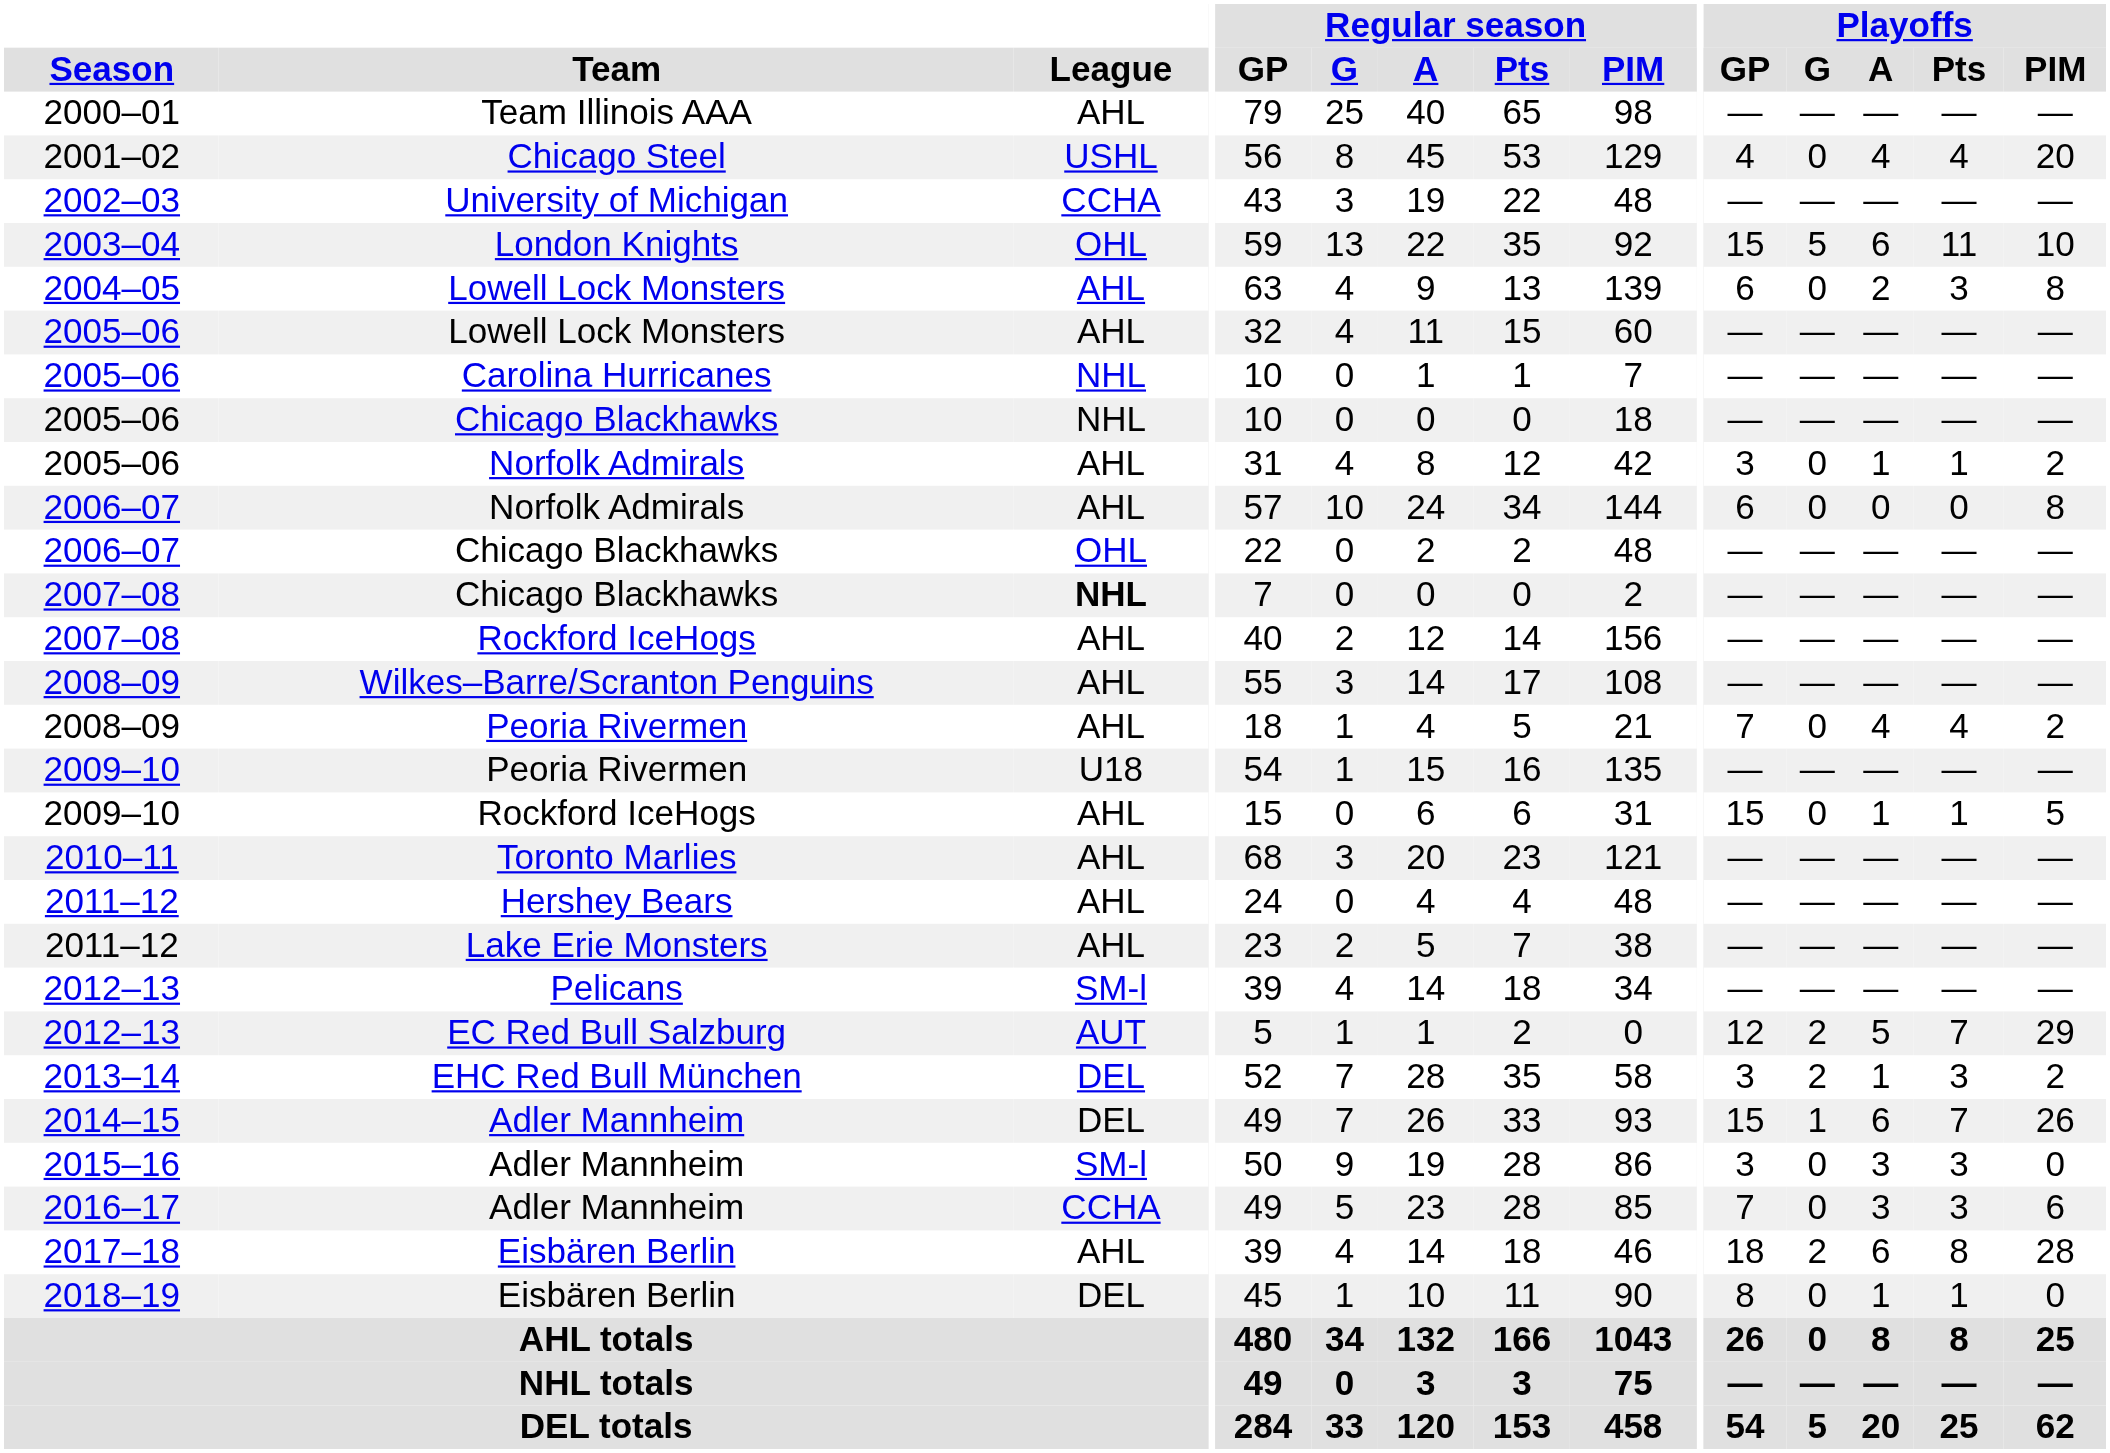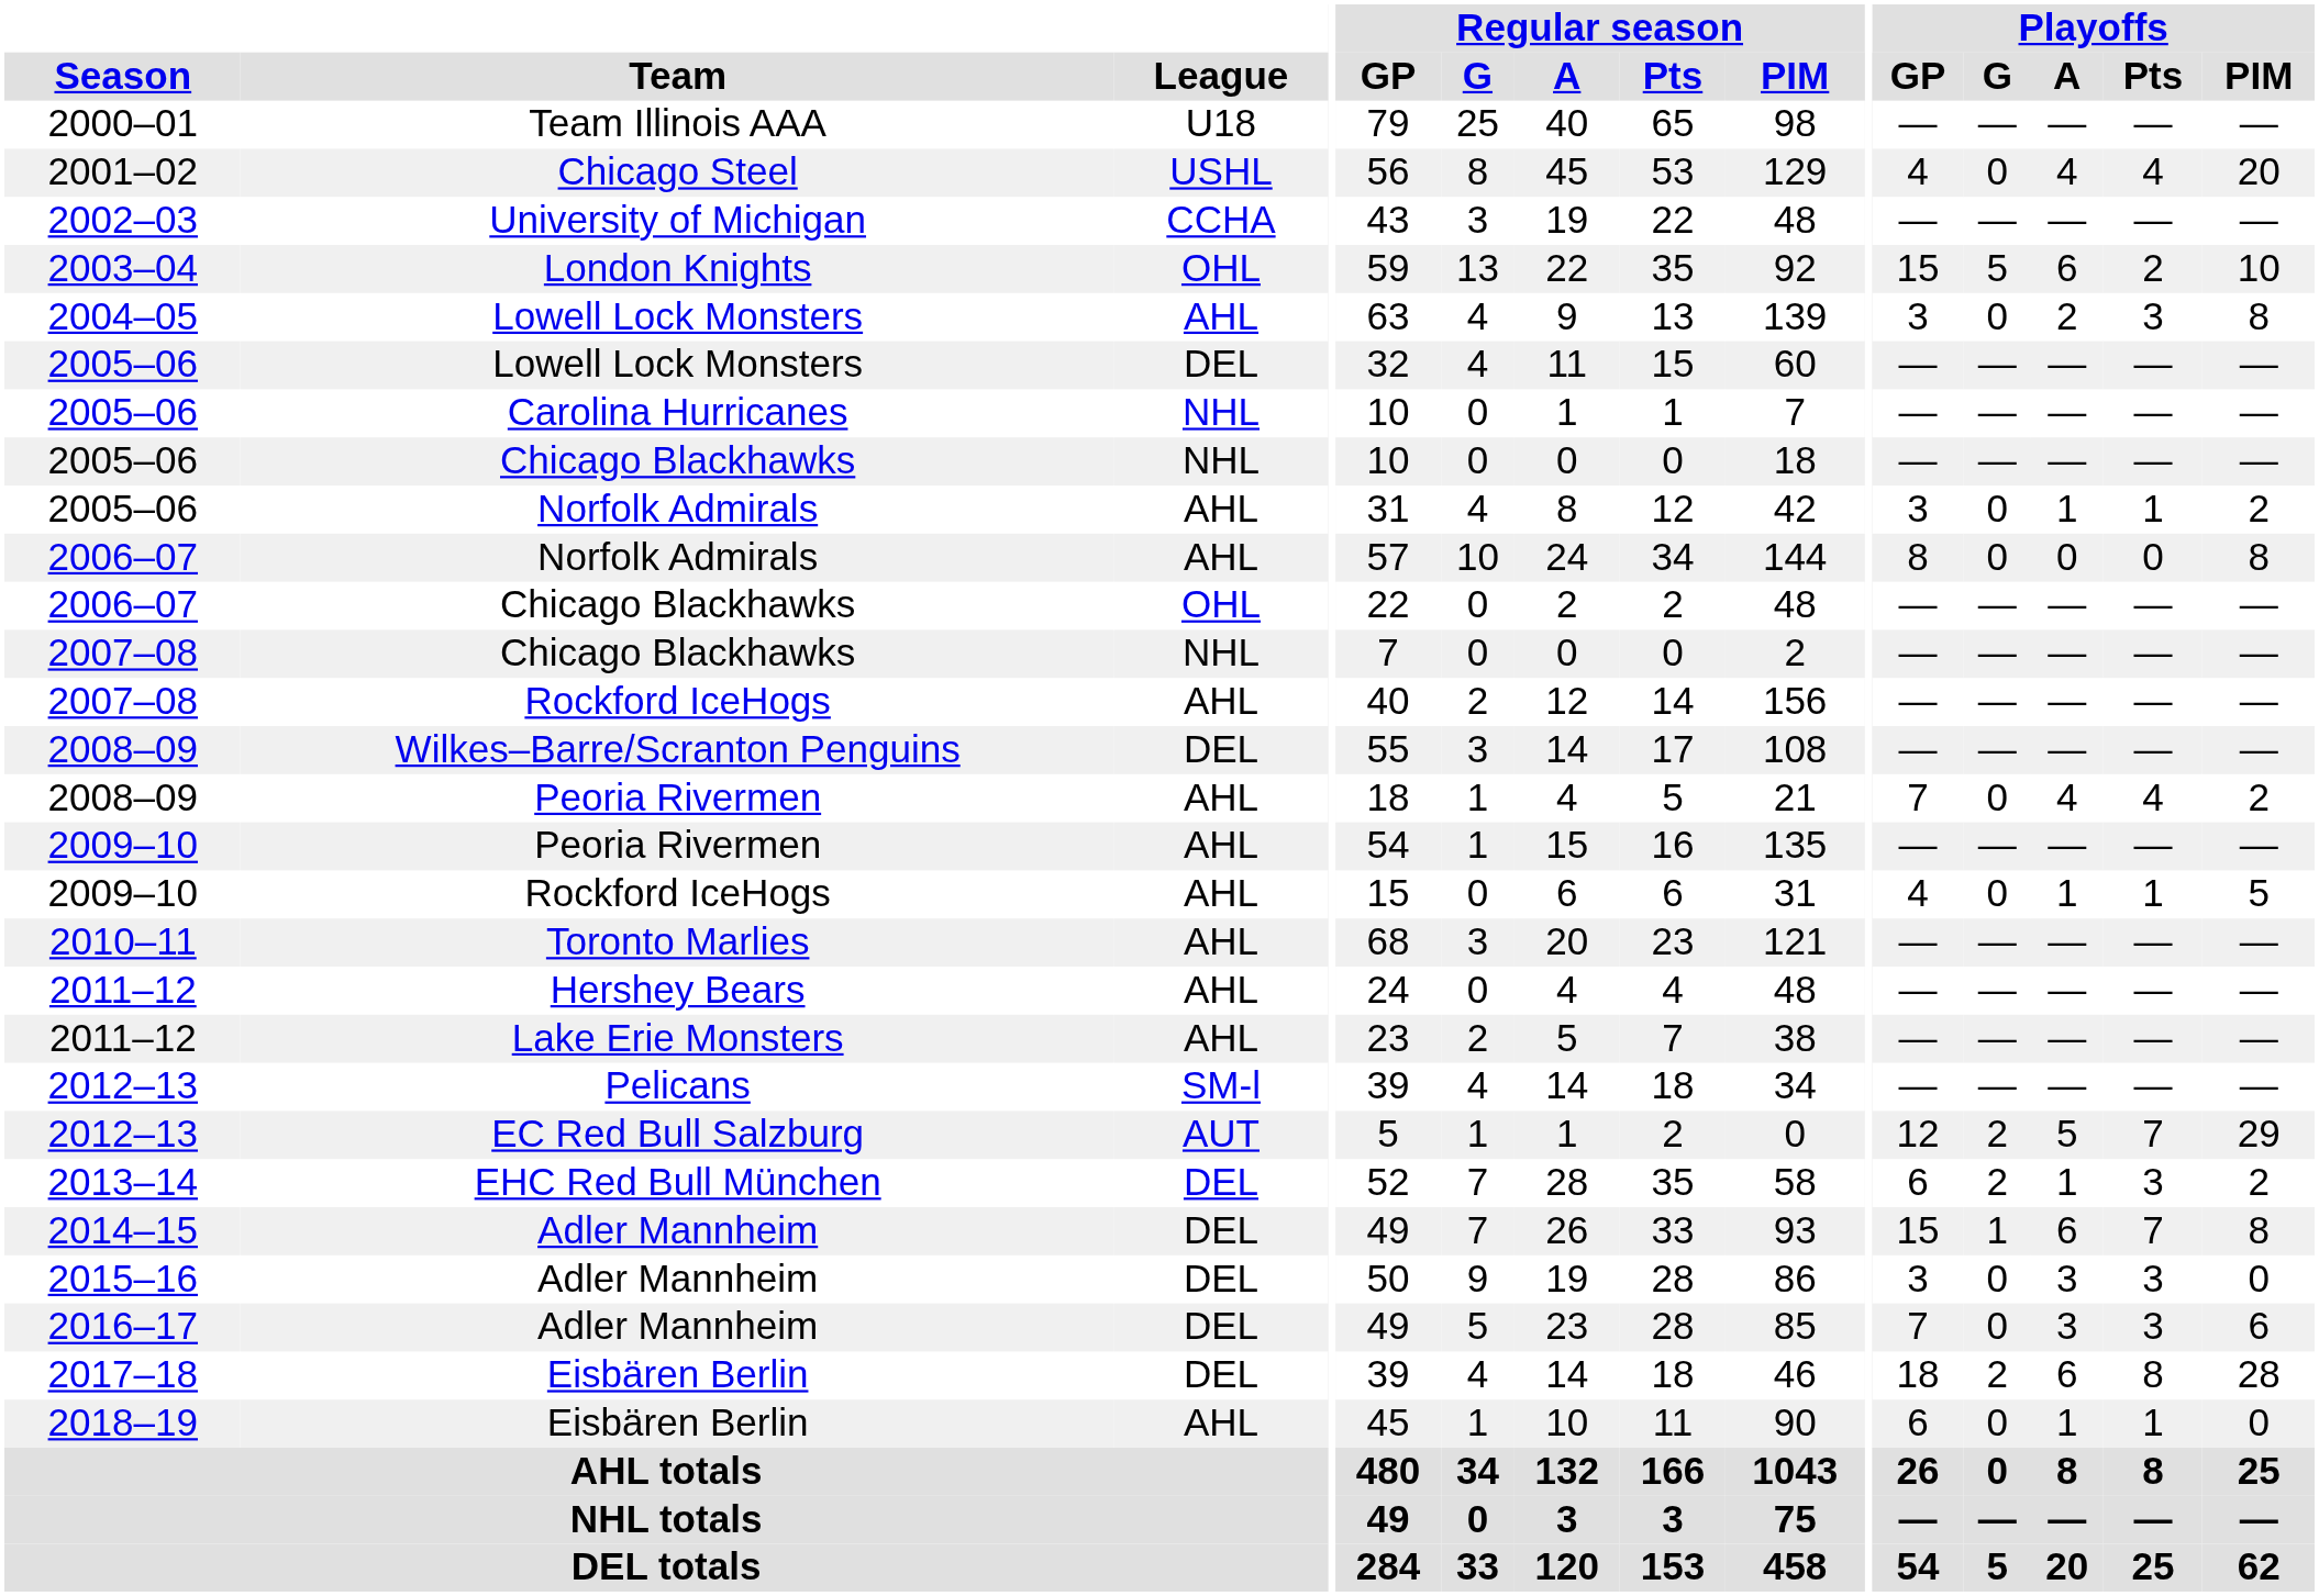 <table border="0" cellpadding="1" cellspacing="0" style="text-align:center; width:60em">
 <tr bgcolor="#e0e0e0">
 <th colspan="3" bgcolor="#ffffff"></th>
 <th rowspan="99" bgcolor="#ffffff"></th>
 <th colspan="5"><a href='#'>Regular season</a></th>
 <th rowspan="99" bgcolor="#ffffff"></th>
 <th colspan="5"><a href='#'>Playoffs</a></th>
 </tr>
 <tr bgcolor="#e0e0e0">
 <th><a href='#'>Season</a></th>
 <th>Team</th>
 <th>League</th>
 <th>GP</th>
 <th><a href='#'>G</a></th>
 <th><a href='#'>A</a></th>
 <th><a href='#'>Pts</a></th>
 <th><a href='#'>PIM</a></th>
 <th>GP</th>
 <th>G</th>
 <th>A</th>
 <th>Pts</th>
 <th>PIM</th>
 </tr>
 <tr>
 <td>2000–01</td>
 <td>Team Illinois AAA</td>
-<td>AHL</td>
+<td>U18</td>
 <td>79</td>
 <td>25</td>
 <td>40</td>
 <td>65</td>
 <td>98</td>
 <td>—</td>
 <td>—</td>
 <td>—</td>
 <td>—</td>
 <td>—</td>
 </tr>
 <tr bgcolor="#f0f0f0">
 <td>2001–02</td>
 <td><a href='#'>Chicago Steel</a></td>
 <td><a href='#'>USHL</a></td>
 <td>56</td>
 <td>8</td>
 <td>45</td>
 <td>53</td>
 <td>129</td>
 <td>4</td>
 <td>0</td>
 <td>4</td>
 <td>4</td>
 <td>20</td>
 </tr>
 <tr>
 <td><a href='#'>2002–03</a></td>
 <td><a href='#'>University of Michigan</a></td>
 <td><a href='#'>CCHA</a></td>
 <td>43</td>
 <td>3</td>
 <td>19</td>
 <td>22</td>
 <td>48</td>
 <td>—</td>
 <td>—</td>
 <td>—</td>
 <td>—</td>
 <td>—</td>
 </tr>
 <tr bgcolor="#f0f0f0">
 <td><a href='#'>2003–04</a></td>
 <td><a href='#'>London Knights</a></td>
 <td><a href='#'>OHL</a></td>
 <td>59</td>
 <td>13</td>
 <td>22</td>
 <td>35</td>
 <td>92</td>
 <td>15</td>
 <td>5</td>
 <td>6</td>
-<td>11</td>
+<td>2</td>
 <td>10</td>
 </tr>
 <tr>
 <td><a href='#'>2004–05</a></td>
 <td><a href='#'>Lowell Lock Monsters</a></td>
 <td><a href='#'>AHL</a></td>
 <td>63</td>
 <td>4</td>
 <td>9</td>
 <td>13</td>
 <td>139</td>
-<td>6</td>
+<td>3</td>
 <td>0</td>
 <td>2</td>
 <td>3</td>
 <td>8</td>
 </tr>
 <tr bgcolor="#f0f0f0">
 <td><a href='#'>2005–06</a></td>
 <td>Lowell Lock Monsters</td>
-<td>AHL</td>
+<td>DEL</td>
 <td>32</td>
 <td>4</td>
 <td>11</td>
 <td>15</td>
 <td>60</td>
 <td>—</td>
 <td>—</td>
 <td>—</td>
 <td>—</td>
 <td>—</td>
 </tr>
 <tr>
 <td><a href='#'>2005–06</a></td>
 <td><a href='#'>Carolina Hurricanes</a></td>
 <td><a href='#'>NHL</a></td>
 <td>10</td>
 <td>0</td>
 <td>1</td>
 <td>1</td>
 <td>7</td>
 <td>—</td>
 <td>—</td>
 <td>—</td>
 <td>—</td>
 <td>—</td>
 </tr>
 <tr bgcolor="#f0f0f0">
 <td>2005–06</td>
 <td><a href='#'>Chicago Blackhawks</a></td>
 <td>NHL</td>
 <td>10</td>
 <td>0</td>
 <td>0</td>
 <td>0</td>
 <td>18</td>
 <td>—</td>
 <td>—</td>
 <td>—</td>
 <td>—</td>
 <td>—</td>
 </tr>
 <tr>
 <td>2005–06</td>
 <td><a href='#'>Norfolk Admirals</a></td>
 <td>AHL</td>
 <td>31</td>
 <td>4</td>
 <td>8</td>
 <td>12</td>
 <td>42</td>
 <td>3</td>
 <td>0</td>
 <td>1</td>
 <td>1</td>
 <td>2</td>
 </tr>
 <tr bgcolor="#f0f0f0">
 <td><a href='#'>2006–07</a></td>
 <td>Norfolk Admirals</td>
 <td>AHL</td>
 <td>57</td>
 <td>10</td>
 <td>24</td>
 <td>34</td>
 <td>144</td>
-<td>6</td>
+<td>8</td>
 <td>0</td>
 <td>0</td>
 <td>0</td>
 <td>8</td>
 </tr>
 <tr>
 <td><a href='#'>2006–07</a></td>
 <td>Chicago Blackhawks</td>
 <td><a href='#'>OHL</a></td>
 <td>22</td>
 <td>0</td>
 <td>2</td>
 <td>2</td>
 <td>48</td>
 <td>—</td>
 <td>—</td>
 <td>—</td>
 <td>—</td>
 <td>—</td>
 </tr>
 <tr bgcolor="#f0f0f0">
 <td><a href='#'>2007–08</a></td>
 <td>Chicago Blackhawks</td>
-<td><strong>NHL</strong></td>
+<td>NHL</td>
 <td>7</td>
 <td>0</td>
 <td>0</td>
 <td>0</td>
 <td>2</td>
 <td>—</td>
 <td>—</td>
 <td>—</td>
 <td>—</td>
 <td>—</td>
 </tr>
 <tr>
 <td><a href='#'>2007–08</a></td>
 <td><a href='#'>Rockford IceHogs</a></td>
 <td>AHL</td>
 <td>40</td>
 <td>2</td>
 <td>12</td>
 <td>14</td>
 <td>156</td>
 <td>—</td>
 <td>—</td>
 <td>—</td>
 <td>—</td>
 <td>—</td>
 </tr>
 <tr bgcolor="#f0f0f0">
 <td><a href='#'>2008–09</a></td>
 <td><a href='#'>Wilkes–Barre/Scranton Penguins</a></td>
-<td>AHL</td>
+<td>DEL</td>
 <td>55</td>
 <td>3</td>
 <td>14</td>
 <td>17</td>
 <td>108</td>
 <td>—</td>
 <td>—</td>
 <td>—</td>
 <td>—</td>
 <td>—</td>
 </tr>
 <tr>
 <td>2008–09</td>
 <td><a href='#'>Peoria Rivermen</a></td>
 <td>AHL</td>
 <td>18</td>
 <td>1</td>
 <td>4</td>
 <td>5</td>
 <td>21</td>
 <td>7</td>
 <td>0</td>
 <td>4</td>
 <td>4</td>
 <td>2</td>
 </tr>
 <tr bgcolor="#f0f0f0">
 <td><a href='#'>2009–10</a></td>
 <td>Peoria Rivermen</td>
-<td>U18</td>
+<td>AHL</td>
 <td>54</td>
 <td>1</td>
 <td>15</td>
 <td>16</td>
 <td>135</td>
 <td>—</td>
 <td>—</td>
 <td>—</td>
 <td>—</td>
 <td>—</td>
 </tr>
 <tr>
 <td>2009–10</td>
 <td>Rockford IceHogs</td>
 <td>AHL</td>
 <td>15</td>
 <td>0</td>
 <td>6</td>
 <td>6</td>
 <td>31</td>
-<td>15</td>
+<td>4</td>
 <td>0</td>
 <td>1</td>
 <td>1</td>
 <td>5</td>
 </tr>
 <tr bgcolor="#f0f0f0">
 <td><a href='#'>2010–11</a></td>
 <td><a href='#'>Toronto Marlies</a></td>
 <td>AHL</td>
 <td>68</td>
 <td>3</td>
 <td>20</td>
 <td>23</td>
 <td>121</td>
 <td>—</td>
 <td>—</td>
 <td>—</td>
 <td>—</td>
 <td>—</td>
 </tr>
 <tr>
 <td><a href='#'>2011–12</a></td>
 <td><a href='#'>Hershey Bears</a></td>
 <td>AHL</td>
 <td>24</td>
 <td>0</td>
 <td>4</td>
 <td>4</td>
 <td>48</td>
 <td>—</td>
 <td>—</td>
 <td>—</td>
 <td>—</td>
 <td>—</td>
 </tr>
 <tr bgcolor="#f0f0f0">
 <td>2011–12</td>
 <td><a href='#'>Lake Erie Monsters</a></td>
 <td>AHL</td>
 <td>23</td>
 <td>2</td>
 <td>5</td>
 <td>7</td>
 <td>38</td>
 <td>—</td>
 <td>—</td>
 <td>—</td>
 <td>—</td>
 <td>—</td>
 </tr>
 <tr>
 <td><a href='#'>2012–13</a></td>
 <td><a href='#'>Pelicans</a></td>
 <td><a href='#'>SM-l</a></td>
 <td>39</td>
 <td>4</td>
 <td>14</td>
 <td>18</td>
 <td>34</td>
 <td>—</td>
 <td>—</td>
 <td>—</td>
 <td>—</td>
 <td>—</td>
 </tr>
 <tr bgcolor="#f0f0f0">
 <td><a href='#'>2012–13</a></td>
 <td><a href='#'>EC Red Bull Salzburg</a></td>
 <td><a href='#'>AUT</a></td>
 <td>5</td>
 <td>1</td>
 <td>1</td>
 <td>2</td>
 <td>0</td>
 <td>12</td>
 <td>2</td>
 <td>5</td>
 <td>7</td>
 <td>29</td>
 </tr>
 <tr>
 <td><a href='#'>2013–14</a></td>
 <td><a href='#'>EHC Red Bull München</a></td>
 <td><a href='#'>DEL</a></td>
 <td>52</td>
 <td>7</td>
 <td>28</td>
 <td>35</td>
 <td>58</td>
-<td>3</td>
+<td>6</td>
 <td>2</td>
 <td>1</td>
 <td>3</td>
 <td>2</td>
 </tr>
 <tr bgcolor="#f0f0f0">
 <td><a href='#'>2014–15</a></td>
 <td><a href='#'>Adler Mannheim</a></td>
 <td>DEL</td>
 <td>49</td>
 <td>7</td>
 <td>26</td>
 <td>33</td>
 <td>93</td>
 <td>15</td>
 <td>1</td>
 <td>6</td>
 <td>7</td>
-<td>26</td>
+<td>8</td>
 </tr>
 <tr>
 <td><a href='#'>2015–16</a></td>
 <td>Adler Mannheim</td>
-<td><a href='#'>SM-l</a></td>
+<td>DEL</td>
 <td>50</td>
 <td>9</td>
 <td>19</td>
 <td>28</td>
 <td>86</td>
 <td>3</td>
 <td>0</td>
 <td>3</td>
 <td>3</td>
 <td>0</td>
 </tr>
 <tr bgcolor="#f0f0f0">
 <td><a href='#'>2016–17</a></td>
 <td>Adler Mannheim</td>
-<td><a href='#'>CCHA</a></td>
+<td>DEL</td>
 <td>49</td>
 <td>5</td>
 <td>23</td>
 <td>28</td>
 <td>85</td>
 <td>7</td>
 <td>0</td>
 <td>3</td>
 <td>3</td>
 <td>6</td>
 </tr>
 <tr>
 <td><a href='#'>2017–18</a></td>
 <td><a href='#'>Eisbären Berlin</a></td>
-<td>AHL</td>
+<td>DEL</td>
 <td>39</td>
 <td>4</td>
 <td>14</td>
 <td>18</td>
 <td>46</td>
 <td>18</td>
 <td>2</td>
 <td>6</td>
 <td>8</td>
 <td>28</td>
 </tr>
 <tr bgcolor="#f0f0f0">
 <td><a href='#'>2018–19</a></td>
 <td>Eisbären Berlin</td>
-<td>DEL</td>
+<td>AHL</td>
 <td>45</td>
 <td>1</td>
 <td>10</td>
 <td>11</td>
 <td>90</td>
-<td>8</td>
+<td>6</td>
 <td>0</td>
 <td>1</td>
 <td>1</td>
 <td>0</td>
 </tr>
 <tr bgcolor="#e0e0e0">
 <th colspan="3">AHL totals</th>
 <th>480</th>
 <th>34</th>
 <th>132</th>
 <th>166</th>
 <th>1043</th>
 <th>26</th>
 <th>0</th>
 <th>8</th>
 <th>8</th>
 <th>25</th>
 </tr>
 <tr bgcolor="#e0e0e0">
 <th colspan="3">NHL totals</th>
 <th>49</th>
 <th>0</th>
 <th>3</th>
 <th>3</th>
 <th>75</th>
 <th>—</th>
 <th>—</th>
 <th>—</th>
 <th>—</th>
 <th>—</th>
 </tr>
 <tr bgcolor="#e0e0e0">
 <th colspan="3">DEL totals</th>
 <th>284</th>
 <th>33</th>
 <th>120</th>
 <th>153</th>
 <th>458</th>
 <th>54</th>
 <th>5</th>
 <th>20</th>
 <th>25</th>
 <th>62</th>
 </tr>
 </table>
